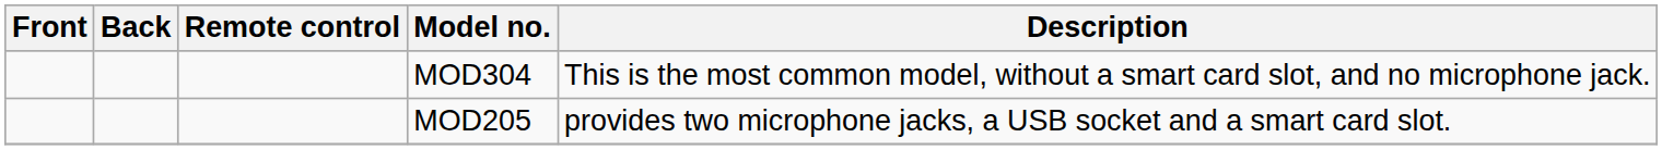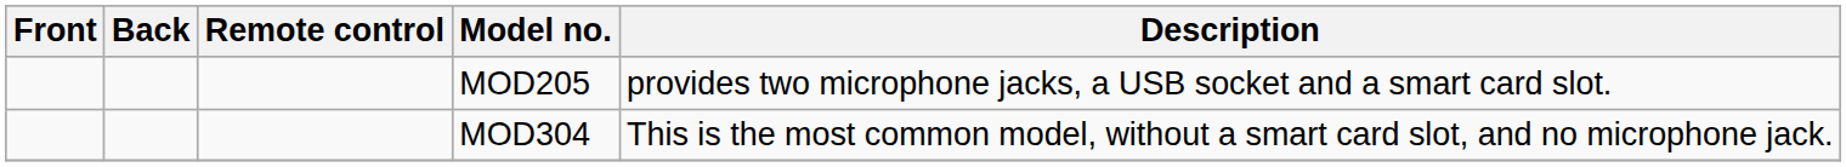 <table class="wikitable">
 <tr>
 <th>Front</th>
 <th>Back</th>
 <th>Remote control</th>
 <th>Model no.</th>
 <th>Description</th>
 </tr>
 <tr>
 <td></td>
 <td></td>
 <td></td>
-<td>MOD304</td>
-<td>This is the most common model, without a smart card slot, and no microphone jack.</td>
+<td>MOD205</td>
+<td>provides two microphone jacks, a USB socket and a smart card slot.</td>
 </tr>
 <tr>
 <td></td>
 <td></td>
 <td></td>
-<td>MOD205</td>
-<td>provides two microphone jacks, a USB socket and a smart card slot.</td>
+<td>MOD304</td>
+<td>This is the most common model, without a smart card slot, and no microphone jack.</td>
 </tr>
 <tr>
 </tr>
 </table>
